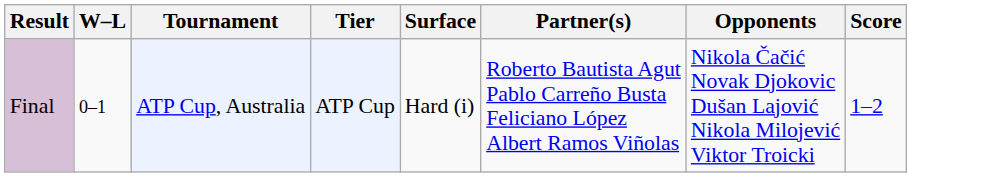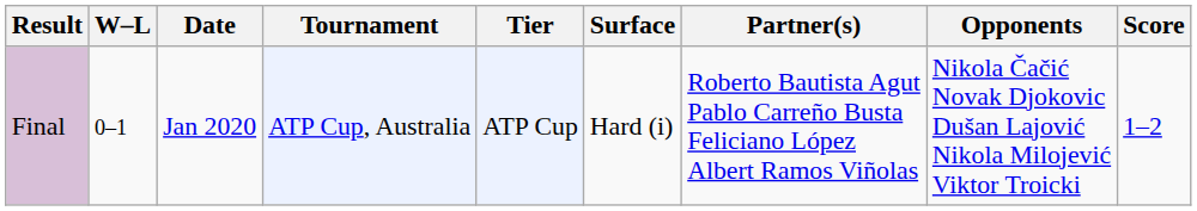 <table class="sortable wikitable">
 <tr>
 <th>Result</th>
 <th class="unsortable">W–L</th>
+<th>Date</th>
 <th>Tournament</th>
 <th>Tier</th>
 <th>Surface</th>
 <th>Partner(s)</th>
 <th>Opponents</th>
 <th class="unsortable">Score</th>
 </tr>
 <tr>
 <td style="background:thistle;">Final</td>
 <td><small>0–1</small></td>
+<td><a href='#'>Jan 2020</a></td>
 <td style="background:#ECF2FF;"><a href='#'>ATP Cup</a>, Australia</td>
 <td style="background:#ECF2FF;">ATP Cup</td>
 <td>Hard (i)</td>
 <td> <a href='#'>Roberto Bautista Agut</a><br> <a href='#'>Pablo Carreño Busta</a><br> <a href='#'>Feliciano López</a><br> <a href='#'>Albert Ramos Viñolas</a></td>
 <td> <a href='#'>Nikola Čačić</a><br> <a href='#'>Novak Djokovic</a><br> <a href='#'>Dušan Lajović</a><br> <a href='#'>Nikola Milojević</a><br> <a href='#'>Viktor Troicki</a></td>
 <td><a href='#'>1–2</a></td>
 </tr>
 </table>
